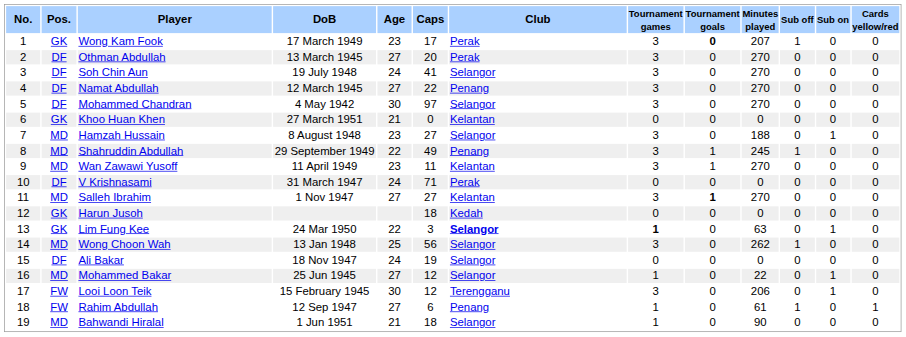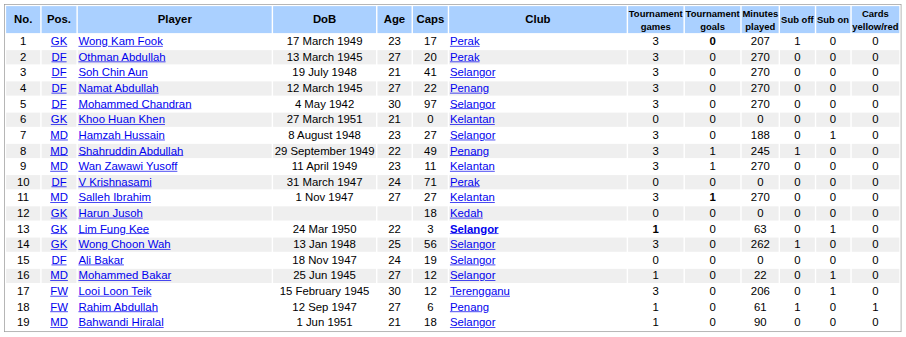 <table border="0" width="100%" style="border: 1px solid #999; background-color:#FFFFFF; text-align:center">
 <tr align="center" bgcolor="#AAD0FF">
 <th width=4%>No.</th>
 <th width=4%>Pos.</th>
 <th width=23%>Player</th>
 <th width=12%>DoB</th>
 <th width=4%>Age</th>
 <th width=4%>Caps</th>
 <th width=21%>Club</th>
 <th width=6%><small>Tournament<br>games</small></th>
 <th width=6%><small>Tournament<br>goals</small></th>
 <th width=4%><small>Minutes<br>played</small></th>
 <th width=4%><small>Sub off</small></th>
 <th width=4%><small>Sub on</small></th>
 <th width=4%><small>Cards<br>yellow/red</small></th>
 </tr>
 <tr>
 <td>1</td>
 <td><a href='#'>GK</a></td>
 <td align="left"><a href='#'>Wong Kam Fook</a></td>
 <td>17 March 1949</td>
 <td>23</td>
 <td>17</td>
 <td align="left"> <a href='#'>Perak</a></td>
 <td>3</td>
 <td><strong>0</strong></td>
 <td>207</td>
 <td>1</td>
 <td>0</td>
 <td>0</td>
 </tr>
 <tr bgcolor="#EFEFEF">
 <td>2</td>
 <td><a href='#'>DF</a></td>
 <td align="left"><a href='#'>Othman Abdullah</a></td>
 <td>13 March 1945</td>
 <td>27</td>
 <td>20</td>
 <td align="left"> <a href='#'>Perak</a></td>
 <td>3</td>
 <td>0</td>
 <td>270</td>
 <td>0</td>
 <td>0</td>
 <td>0</td>
 </tr>
 <tr>
 <td>3</td>
 <td><a href='#'>DF</a></td>
 <td align="left"><a href='#'>Soh Chin Aun</a></td>
 <td>19 July 1948</td>
-<td>24</td>
+<td>21</td>
 <td>41</td>
 <td align="left"> <a href='#'>Selangor</a></td>
 <td>3</td>
 <td>0</td>
 <td>270</td>
 <td>0</td>
 <td>0</td>
 <td>0</td>
 </tr>
 <tr bgcolor="#EFEFEF">
 <td>4</td>
 <td><a href='#'>DF</a></td>
 <td align="left"><a href='#'>Namat Abdullah</a></td>
 <td>12 March 1945</td>
 <td>27</td>
 <td>22</td>
 <td align="left"> <a href='#'>Penang</a></td>
 <td>3</td>
 <td>0</td>
 <td>270</td>
 <td>0</td>
 <td>0</td>
 <td>0</td>
 </tr>
 <tr>
 <td>5</td>
 <td><a href='#'>DF</a></td>
 <td align="left"><a href='#'>Mohammed Chandran</a></td>
 <td>4 May 1942</td>
 <td>30</td>
 <td>97</td>
 <td align="left"> <a href='#'>Selangor</a></td>
 <td>3</td>
 <td>0</td>
 <td>270</td>
 <td>0</td>
 <td>0</td>
 <td>0</td>
 </tr>
 <tr bgcolor="#EFEFEF">
 <td>6</td>
 <td><a href='#'>GK</a></td>
 <td align="left"><a href='#'>Khoo Huan Khen</a></td>
 <td>27 March 1951</td>
 <td>21</td>
 <td>0</td>
 <td align="left"> <a href='#'>Kelantan</a></td>
 <td>0</td>
 <td>0</td>
 <td>0</td>
 <td>0</td>
 <td>0</td>
 <td>0</td>
 </tr>
 <tr>
 <td>7</td>
 <td><a href='#'>MD</a></td>
 <td align="left"><a href='#'>Hamzah Hussain</a></td>
 <td>8 August 1948</td>
 <td>23</td>
 <td>27</td>
 <td align="left"> <a href='#'>Selangor</a></td>
 <td>3</td>
 <td>0</td>
 <td>188</td>
 <td>0</td>
 <td>1</td>
 <td>0</td>
 </tr>
 <tr bgcolor="#EFEFEF">
 <td>8</td>
 <td><a href='#'>MD</a></td>
 <td align="left"><a href='#'>Shahruddin Abdullah</a></td>
 <td>29 September 1949</td>
 <td>22</td>
 <td>49</td>
 <td align="left"> <a href='#'>Penang</a></td>
 <td>3</td>
 <td>1</td>
 <td>245</td>
 <td>1</td>
 <td>0</td>
 <td>0</td>
 </tr>
 <tr>
 <td>9</td>
 <td><a href='#'>MD</a></td>
 <td align="left"><a href='#'>Wan Zawawi Yusoff</a></td>
 <td>11 April 1949</td>
 <td>23</td>
 <td>11</td>
 <td align="left"> <a href='#'>Kelantan</a></td>
 <td>3</td>
 <td>1</td>
 <td>270</td>
 <td>0</td>
 <td>0</td>
 <td>0</td>
 </tr>
 <tr bgcolor="#EFEFEF">
 <td>10</td>
 <td><a href='#'>DF</a></td>
 <td align="left"><a href='#'>V Krishnasami</a></td>
 <td>31 March 1947</td>
 <td>24</td>
 <td>71</td>
 <td align="left"> <a href='#'>Perak</a></td>
 <td>0</td>
 <td>0</td>
 <td>0</td>
 <td>0</td>
 <td>0</td>
 <td>0</td>
 </tr>
 <tr>
 <td>11</td>
 <td><a href='#'>MD</a></td>
 <td align="left"><a href='#'>Salleh Ibrahim</a></td>
 <td>1 Nov 1947</td>
 <td>27</td>
 <td>27</td>
 <td align="left"> <a href='#'>Kelantan</a></td>
 <td>3</td>
 <td><strong>1</strong></td>
 <td>270</td>
 <td>0</td>
 <td>0</td>
 <td>0</td>
 </tr>
 <tr bgcolor="#EFEFEF">
 <td>12</td>
 <td><a href='#'>GK</a></td>
 <td align="left"><a href='#'>Harun Jusoh</a></td>
 <td></td>
 <td></td>
 <td>18</td>
 <td align="left"> <a href='#'>Kedah</a></td>
 <td>0</td>
 <td>0</td>
 <td>0</td>
 <td>0</td>
 <td>0</td>
 <td>0</td>
 </tr>
 <tr>
 <td>13</td>
 <td><a href='#'>GK</a></td>
 <td align="left"><a href='#'>Lim Fung Kee</a></td>
 <td>24 Mar 1950</td>
 <td>22</td>
 <td>3</td>
 <td align="left"><strong> <a href='#'>Selangor</a></strong></td>
 <td><strong>1</strong></td>
 <td>0</td>
 <td>63</td>
 <td>0</td>
 <td>1</td>
 <td>0</td>
 </tr>
 <tr bgcolor="#EFEFEF">
 <td>14</td>
-<td><a href='#'>MD</a></td>
+<td><a href='#'>GK</a></td>
 <td align="left"><a href='#'>Wong Choon Wah</a></td>
 <td>13 Jan 1948</td>
 <td>25</td>
 <td>56</td>
 <td align="left"> <a href='#'>Selangor</a></td>
 <td>3</td>
 <td>0</td>
 <td>262</td>
 <td>1</td>
 <td>0</td>
 <td>0</td>
 </tr>
 <tr>
 <td>15</td>
 <td><a href='#'>DF</a></td>
 <td align="left"><a href='#'>Ali Bakar</a></td>
 <td>18 Nov 1947</td>
 <td>24</td>
 <td>19</td>
 <td align="left"> <a href='#'>Selangor</a></td>
 <td>0</td>
 <td>0</td>
 <td>0</td>
 <td>0</td>
 <td>0</td>
 <td>0</td>
 </tr>
 <tr bgcolor="#EFEFEF">
 <td>16</td>
 <td><a href='#'>MD</a></td>
 <td align="left"><a href='#'>Mohammed Bakar</a></td>
 <td>25 Jun 1945</td>
 <td>27</td>
 <td>12</td>
 <td align="left"> <a href='#'>Selangor</a></td>
 <td>1</td>
 <td>0</td>
 <td>22</td>
 <td>0</td>
 <td>1</td>
 <td>0</td>
 </tr>
 <tr>
 <td>17</td>
 <td><a href='#'>FW</a></td>
 <td align="left"><a href='#'>Looi Loon Teik</a></td>
 <td>15 February 1945</td>
 <td>30</td>
 <td>12</td>
 <td align="left"> <a href='#'>Terengganu</a></td>
 <td>3</td>
 <td>0</td>
 <td>206</td>
 <td>0</td>
 <td>1</td>
 <td>0</td>
 </tr>
 <tr>
 <td>18</td>
 <td><a href='#'>FW</a></td>
 <td align="left"><a href='#'>Rahim Abdullah</a></td>
 <td>12 Sep 1947</td>
 <td>27</td>
 <td>6</td>
 <td align="left"> <a href='#'>Penang</a></td>
 <td>1</td>
 <td>0</td>
 <td>61</td>
 <td>1</td>
 <td>0</td>
 <td>1</td>
 </tr>
 <tr>
 <td>19</td>
 <td><a href='#'>MD</a></td>
 <td align="left"><a href='#'>Bahwandi Hiralal</a></td>
 <td>1 Jun 1951</td>
 <td>21</td>
 <td>18</td>
 <td align="left"> <a href='#'>Selangor</a></td>
 <td>1</td>
 <td>0</td>
 <td>90</td>
 <td>0</td>
 <td>0</td>
 <td>0</td>
 </tr>
 </table>
